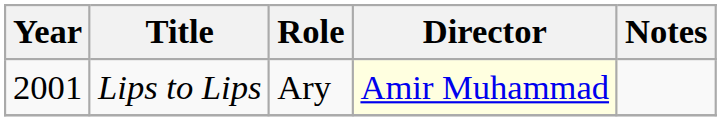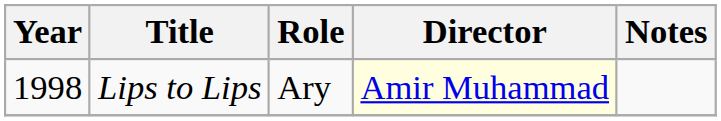 <table class="wikitable">
 <tr>
 <th>Year</th>
 <th>Title</th>
 <th>Role</th>
 <th>Director</th>
 <th>Notes</th>
 </tr>
 <tr>
-<td>2001</td>
+<td>1998</td>
 <td><em>Lips to Lips</em></td>
 <td>Ary</td>
 <td style="background: lightyellow;"><a href='#'>Amir Muhammad</a></td>
 <td></td>
 </tr>
 <tr>
 </tr>
 </table>
